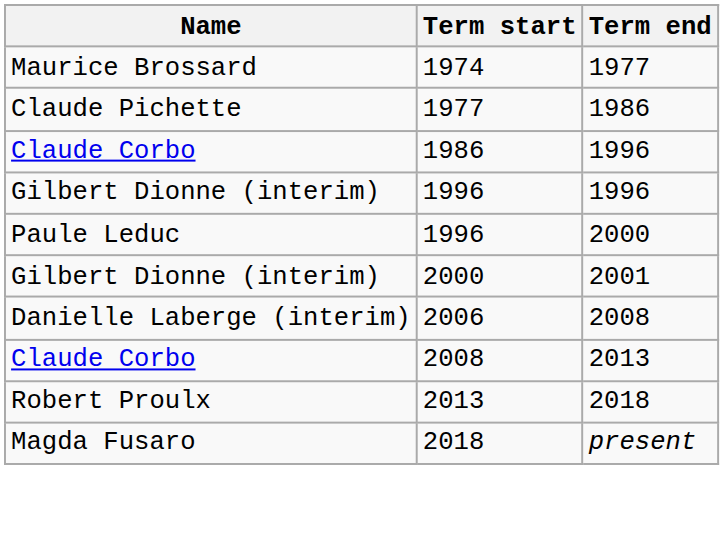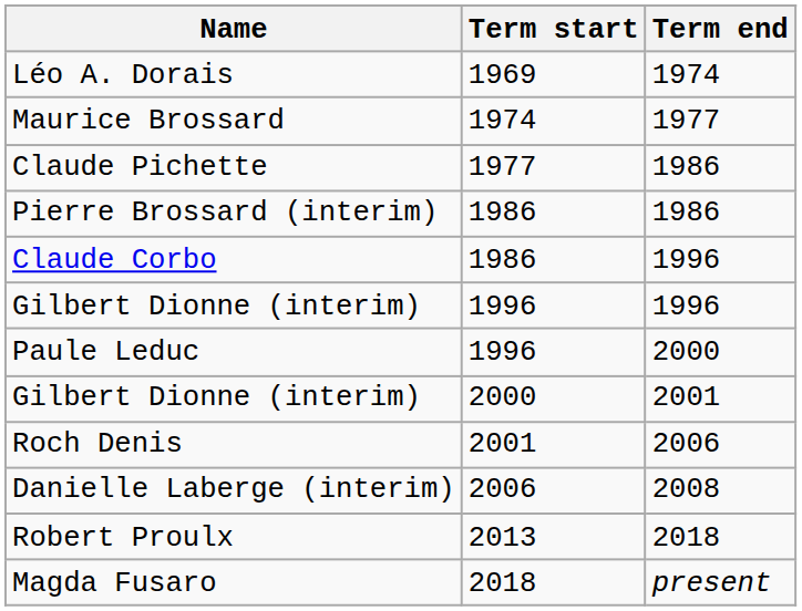 <table class="wikitable">
 <tr>
 </tr>
 <tr>
 <th>Name</th>
 <th>Term start</th>
 <th>Term end</th>
 </tr>
 <tr>
+<td>Léo A. Dorais</td>
+<td>1969</td>
+<td>1974</td>
+</tr>
+<tr>
 <td>Maurice Brossard</td>
 <td>1974</td>
 <td>1977</td>
 </tr>
 <tr>
 <td>Claude Pichette</td>
 <td>1977</td>
+<td>1986</td>
+</tr>
+<tr>
+<td>Pierre Brossard (interim)</td>
+<td>1986</td>
 <td>1986</td>
 </tr>
 <tr>
 <td><a href='#'>Claude Corbo</a></td>
 <td>1986</td>
 <td>1996</td>
 </tr>
 <tr>
 <td>Gilbert Dionne (interim)</td>
 <td>1996</td>
 <td>1996</td>
 </tr>
 <tr>
 <td>Paule Leduc</td>
 <td>1996</td>
 <td>2000</td>
 </tr>
 <tr>
 <td>Gilbert Dionne (interim)</td>
 <td>2000</td>
 <td>2001</td>
 </tr>
 <tr>
+<td>Roch Denis</td>
+<td>2001</td>
+<td>2006</td>
+</tr>
+<tr>
 <td>Danielle Laberge (interim)</td>
 <td>2006</td>
 <td>2008</td>
-</tr>
-<tr>
-<td><a href='#'>Claude Corbo</a></td>
-<td>2008</td>
-<td>2013</td>
 </tr>
 <tr>
 <td>Robert Proulx</td>
 <td>2013</td>
 <td>2018</td>
 </tr>
 <tr>
 <td>Magda Fusaro</td>
 <td>2018</td>
 <td><em>present</em></td>
 </tr>
 </table>
